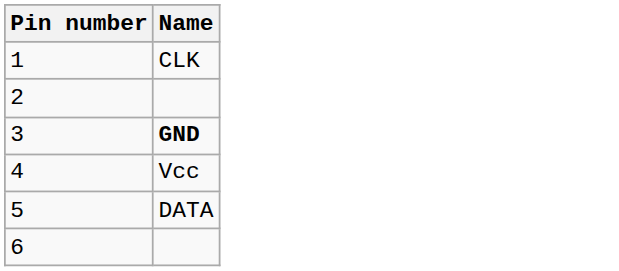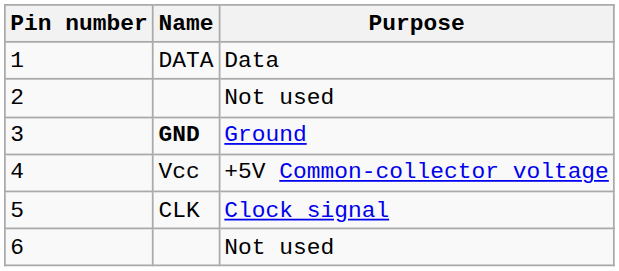 <table class="wikitable" |align=right>
 <tr>
 <th>Pin number</th>
 <th>Name</th>
+<th>Purpose</th>
 </tr>
 <tr>
 <td>1</td>
-<td>CLK</td>
+<td>DATA</td>
+<td>Data</td>
 </tr>
 <tr>
 <td>2</td>
 <td></td>
+<td>Not used</td>
 </tr>
 <tr>
 <td>3</td>
 <td><strong>GND</strong></td>
+<td><a href='#'>Ground</a></td>
 </tr>
 <tr>
 <td>4</td>
 <td>Vcc</td>
+<td>+5V <a href='#'>Common-collector voltage</a></td>
 </tr>
 <tr>
 <td>5</td>
-<td>DATA</td>
+<td>CLK</td>
+<td><a href='#'>Clock signal</a></td>
 </tr>
 <tr>
 <td>6</td>
 <td></td>
+<td>Not used</td>
 </tr>
 </table>
